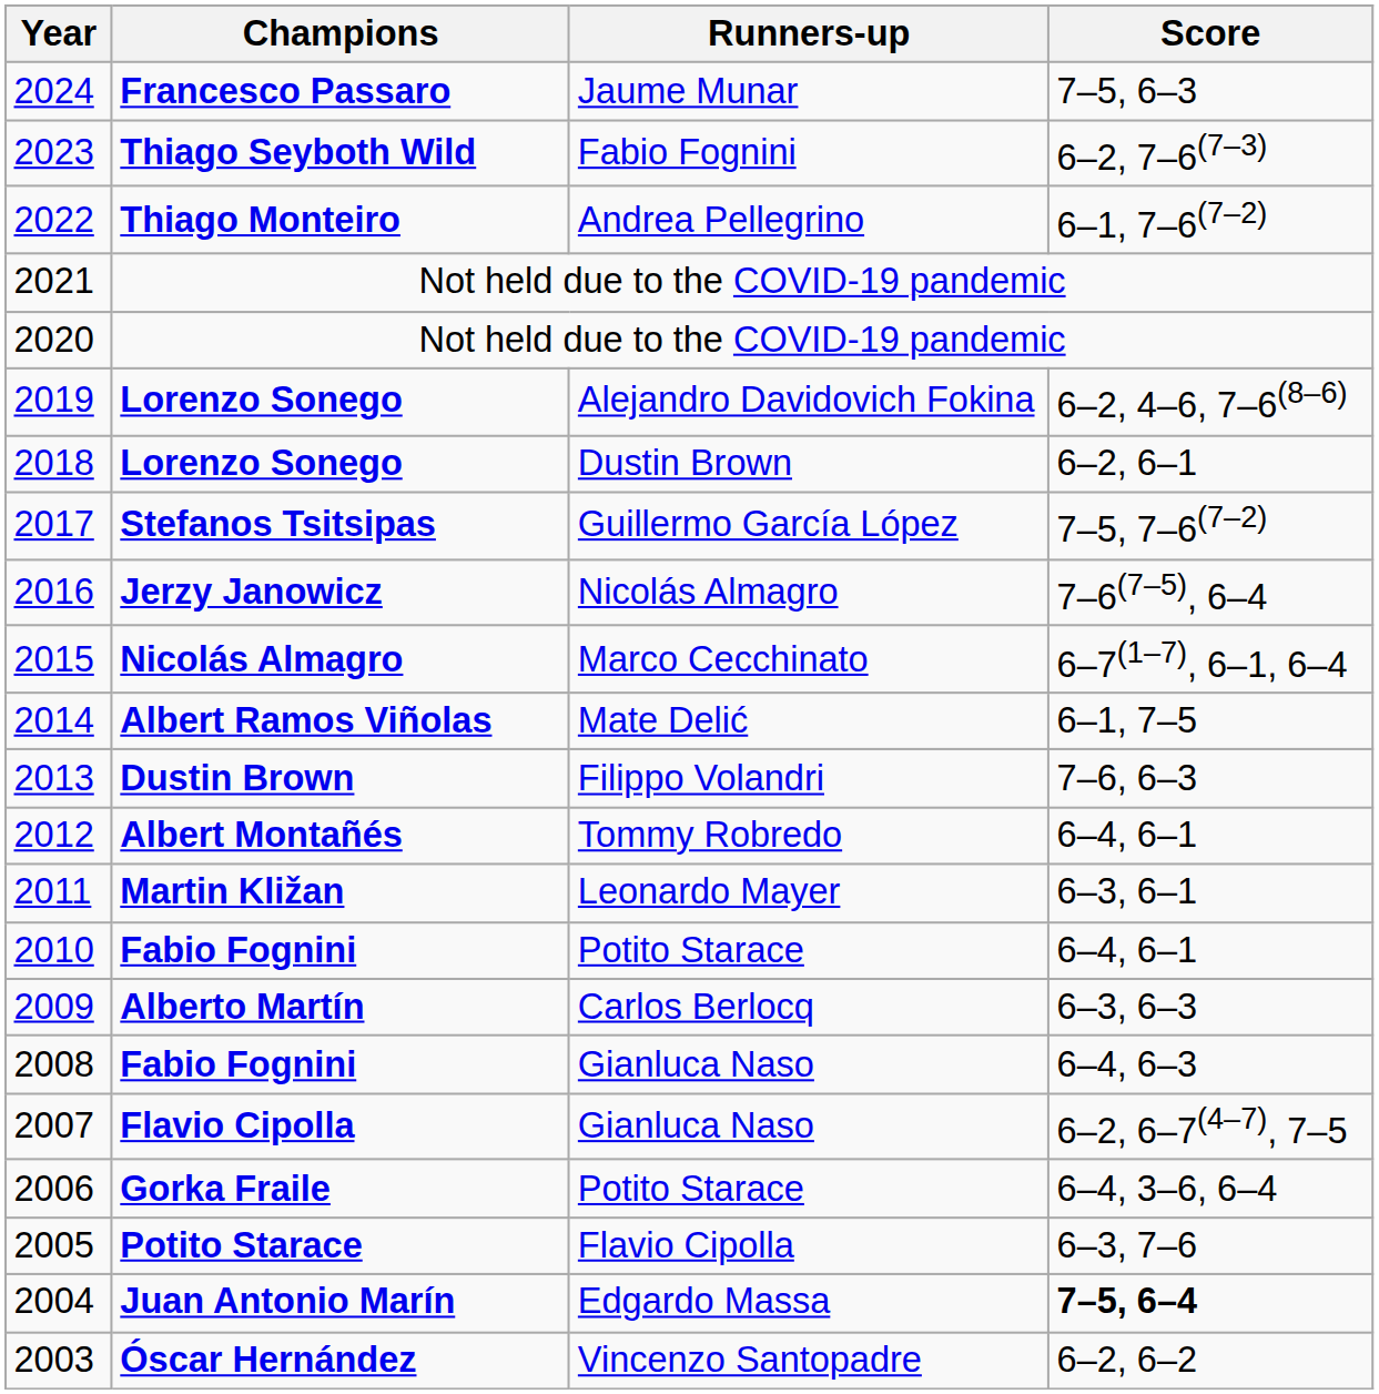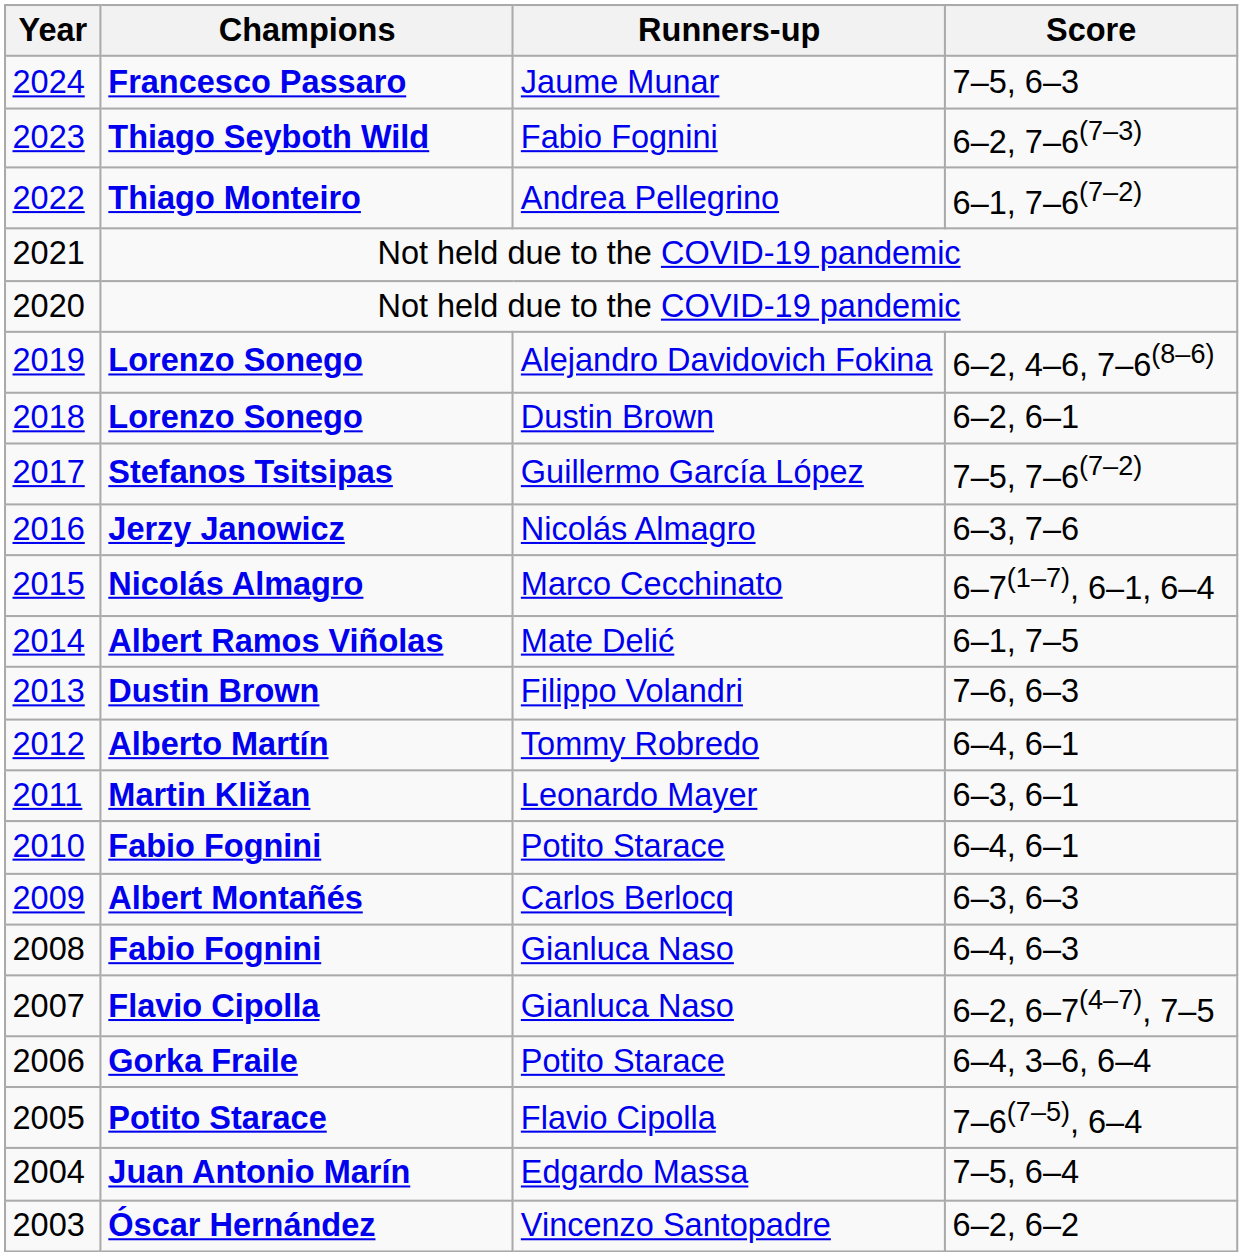 <table class="wikitable">
 <tr>
 <th style="width:40px">Year</th>
 <th style="width:200px">Champions</th>
 <th style="width:210px">Runners-up</th>
 <th style="width:140px" class="unsortable">Score</th>
 </tr>
 <tr>
 <td><a href='#'>2024</a></td>
 <td> <strong><a href='#'>Francesco Passaro</a></strong></td>
 <td> <a href='#'>Jaume Munar</a></td>
 <td>7–5, 6–3</td>
 </tr>
 <tr>
 <td><a href='#'>2023</a></td>
 <td> <strong><a href='#'>Thiago Seyboth Wild</a></strong></td>
 <td> <a href='#'>Fabio Fognini</a></td>
 <td>6–2, 7–6<sup>(7–3)</sup></td>
 </tr>
 <tr>
 <td><a href='#'>2022</a></td>
 <td> <strong><a href='#'>Thiago Monteiro</a></strong></td>
 <td> <a href='#'>Andrea Pellegrino</a></td>
 <td>6–1, 7–6<sup>(7–2)</sup></td>
 </tr>
 <tr>
 <td>2021</td>
 <td colspan=3 align="center">Not held due to the <a href='#'>COVID-19 pandemic</a></td>
 </tr>
 <tr>
 <td>2020</td>
 <td colspan=3 align="center">Not held due to the <a href='#'>COVID-19 pandemic</a></td>
 </tr>
 <tr>
 <td><a href='#'>2019</a></td>
 <td> <strong><a href='#'>Lorenzo Sonego</a></strong></td>
 <td> <a href='#'>Alejandro Davidovich Fokina</a></td>
 <td>6–2, 4–6, 7–6<sup>(8–6)</sup></td>
 </tr>
 <tr>
 <td><a href='#'>2018</a></td>
 <td> <strong><a href='#'>Lorenzo Sonego</a></strong></td>
 <td> <a href='#'>Dustin Brown</a></td>
 <td>6–2, 6–1</td>
 </tr>
 <tr>
 <td><a href='#'>2017</a></td>
 <td> <strong><a href='#'>Stefanos Tsitsipas</a></strong></td>
 <td> <a href='#'>Guillermo García López</a></td>
 <td>7–5, 7–6<sup>(7–2)</sup></td>
 </tr>
 <tr>
 <td><a href='#'>2016</a></td>
 <td> <strong><a href='#'>Jerzy Janowicz</a></strong></td>
 <td> <a href='#'>Nicolás Almagro</a></td>
-<td>7–6<sup>(7–5)</sup>, 6–4</td>
+<td>6–3, 7–6</td>
 </tr>
 <tr>
 <td><a href='#'>2015</a></td>
 <td> <strong><a href='#'>Nicolás Almagro</a></strong></td>
 <td> <a href='#'>Marco Cecchinato</a></td>
 <td>6–7<sup>(1–7)</sup>, 6–1, 6–4</td>
 </tr>
 <tr>
 <td><a href='#'>2014</a></td>
 <td> <strong><a href='#'>Albert Ramos Viñolas</a></strong></td>
 <td> <a href='#'>Mate Delić</a></td>
 <td>6–1, 7–5</td>
 </tr>
 <tr>
 <td><a href='#'>2013</a></td>
 <td> <strong><a href='#'>Dustin Brown</a></strong></td>
 <td> <a href='#'>Filippo Volandri</a></td>
 <td>7–6, 6–3</td>
 </tr>
 <tr>
 <td><a href='#'>2012</a></td>
-<td> <strong><a href='#'>Albert Montañés</a></strong></td>
+<td> <strong><a href='#'>Alberto Martín</a></strong></td>
 <td> <a href='#'>Tommy Robredo</a></td>
 <td>6–4, 6–1</td>
 </tr>
 <tr>
 <td><a href='#'>2011</a></td>
 <td> <strong><a href='#'>Martin Kližan</a></strong></td>
 <td> <a href='#'>Leonardo Mayer</a></td>
 <td>6–3, 6–1</td>
 </tr>
 <tr>
 <td><a href='#'>2010</a></td>
 <td> <strong><a href='#'>Fabio Fognini</a></strong></td>
 <td> <a href='#'>Potito Starace</a></td>
 <td>6–4, 6–1</td>
 </tr>
 <tr>
 <td><a href='#'>2009</a></td>
-<td> <strong><a href='#'>Alberto Martín</a></strong></td>
+<td> <strong><a href='#'>Albert Montañés</a></strong></td>
 <td> <a href='#'>Carlos Berlocq</a></td>
 <td>6–3, 6–3</td>
 </tr>
 <tr>
 <td>2008</td>
 <td> <strong><a href='#'>Fabio Fognini</a></strong></td>
 <td> <a href='#'>Gianluca Naso</a></td>
 <td>6–4, 6–3</td>
 </tr>
 <tr>
 <td>2007</td>
 <td> <strong><a href='#'>Flavio Cipolla</a></strong></td>
 <td> <a href='#'>Gianluca Naso</a></td>
 <td>6–2, 6–7<sup>(4–7)</sup>, 7–5</td>
 </tr>
 <tr>
 <td>2006</td>
 <td> <strong><a href='#'>Gorka Fraile</a></strong></td>
 <td> <a href='#'>Potito Starace</a></td>
 <td>6–4, 3–6, 6–4</td>
 </tr>
 <tr>
 <td>2005</td>
 <td> <strong><a href='#'>Potito Starace</a></strong></td>
 <td> <a href='#'>Flavio Cipolla</a></td>
-<td>6–3, 7–6</td>
+<td>7–6<sup>(7–5)</sup>, 6–4</td>
 </tr>
 <tr>
 <td>2004</td>
 <td> <strong><a href='#'>Juan Antonio Marín</a></strong></td>
 <td> <a href='#'>Edgardo Massa</a></td>
-<td><strong>7–5, 6–4</strong></td>
+<td>7–5, 6–4</td>
 </tr>
 <tr>
 <td>2003</td>
 <td> <strong><a href='#'>Óscar Hernández</a></strong></td>
 <td> <a href='#'>Vincenzo Santopadre</a></td>
 <td>6–2, 6–2</td>
 </tr>
 </table>
